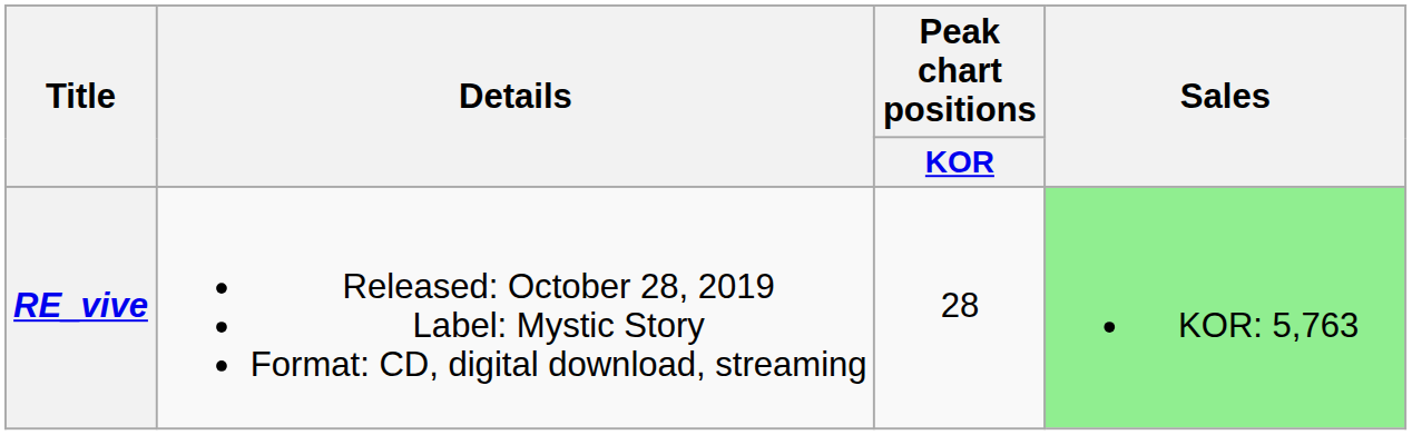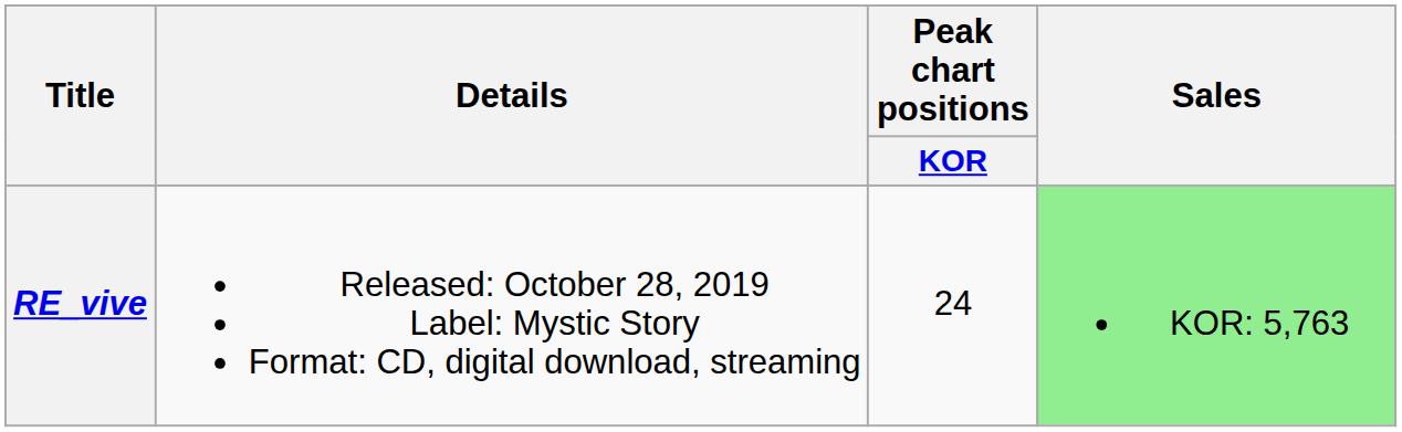 <table class="wikitable plainrowheaders" style="text-align:center;">
 <tr>
 <th rowspan="2">Title</th>
 <th rowspan="2">Details</th>
 <th colspan="1">Peak chart positions</th>
 <th rowspan="2" style="width:10em;">Sales</th>
 </tr>
 <tr>
 <th scope="col" style="width:3em;font-size:90%;"><a href='#'>KOR</a><br></th>
 </tr>
 <tr>
 <th scope="row"><em><a href='#'>RE_vive</a></em></th>
 <td><br><ul><li>Released: October 28, 2019</li><li>Label: Mystic Story</li><li>Format: CD, digital download, streaming</li></ul></td>
-<td>28</td>
+<td>24</td>
 <td style="background: lightgreen;"><br><ul><li>KOR: 5,763</li></ul></td>
 </tr>
 </table>
